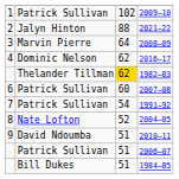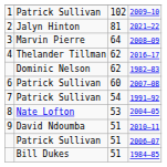 <table class="wikitable">
 <tr>
 </tr>
 <tr>
 <td>1</td>
 <td>Patrick Sullivan</td>
 <td>102</td>
 <td style="font-size:80%;"><a href='#'>2009–10</a></td>
 </tr>
 <tr>
 <td>2</td>
 <td>Jalyn Hinton</td>
-<td>88</td>
+<td>81</td>
 <td style="font-size:80%;"><a href='#'>2021–22</a></td>
 </tr>
 <tr>
 <td>3</td>
 <td>Marvin Pierre</td>
 <td>64</td>
 <td style="font-size:80%;"><a href='#'>2008–09</a></td>
 </tr>
 <tr>
 <td>4</td>
-<td>Dominic Nelson</td>
+<td>Thelander Tillman</td>
 <td>62</td>
 <td style="font-size:80%;"><a href='#'>2016–17</a></td>
 </tr>
 <tr>
 <td></td>
-<td>Thelander Tillman</td>
-<td style="background: gold;">62</td>
+<td>Dominic Nelson</td>
+<td>62</td>
 <td style="font-size:80%;"><a href='#'>1982–83</a></td>
 </tr>
 <tr>
 <td>6</td>
 <td>Patrick Sullivan</td>
 <td>60</td>
 <td style="font-size:80%;"><a href='#'>2007–08</a></td>
 </tr>
 <tr>
 <td>7</td>
 <td>Patrick Sullivan</td>
 <td>54</td>
 <td style="font-size:80%;"><a href='#'>1991–92</a></td>
 </tr>
 <tr>
 <td>8</td>
 <td><a href='#'>Nate Lofton</a></td>
-<td>52</td>
+<td>53</td>
 <td style="font-size:80%;"><a href='#'>2004–05</a></td>
 </tr>
 <tr>
 <td>9</td>
 <td>David Ndoumba</td>
 <td>51</td>
 <td style="font-size:80%;"><a href='#'>2010–11</a></td>
 </tr>
 <tr>
 <td></td>
 <td>Patrick Sullivan</td>
 <td>51</td>
 <td style="font-size:80%;"><a href='#'>2006–07</a></td>
 </tr>
 <tr>
 <td></td>
 <td>Bill Dukes</td>
 <td>51</td>
 <td style="font-size:80%;"><a href='#'>1984–85</a></td>
 </tr>
 </table>
